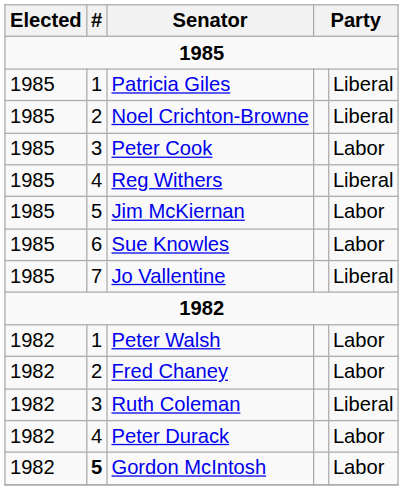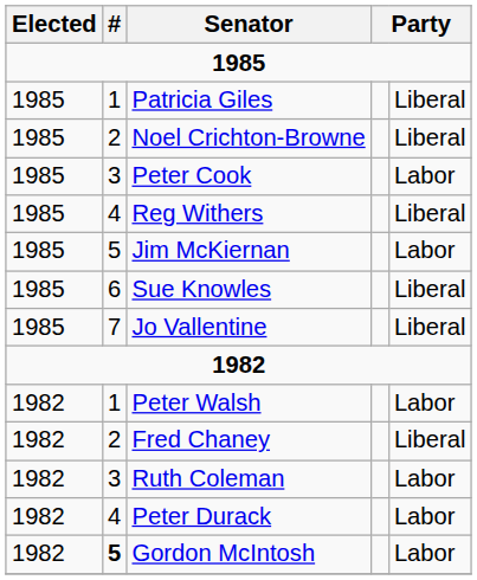 <table class="wikitable" style="float: right;">
 <tr>
 <th>Elected</th>
 <th>#</th>
 <th>Senator</th>
 <th colspan="2">Party</th>
 </tr>
 <tr>
 <td style="text-align:center;" colspan="5"><strong>1985</strong></td>
 </tr>
 <tr>
 <td>1985</td>
 <td>1</td>
 <td><a href='#'>Patricia Giles</a></td>
 <td> </td>
 <td>Liberal</td>
 </tr>
 <tr>
 <td>1985</td>
 <td>2</td>
 <td><a href='#'>Noel Crichton-Browne</a></td>
 <td> </td>
 <td>Liberal</td>
 </tr>
 <tr>
 <td>1985</td>
 <td>3</td>
 <td><a href='#'>Peter Cook</a></td>
 <td> </td>
 <td>Labor</td>
 </tr>
 <tr>
 <td>1985</td>
 <td>4</td>
 <td><a href='#'>Reg Withers</a></td>
 <td> </td>
 <td>Liberal</td>
 </tr>
 <tr>
 <td>1985</td>
 <td>5</td>
 <td><a href='#'>Jim McKiernan</a></td>
 <td> </td>
 <td>Labor</td>
 </tr>
 <tr>
 <td>1985</td>
 <td>6</td>
 <td><a href='#'>Sue Knowles</a></td>
 <td> </td>
-<td>Labor</td>
+<td>Liberal</td>
 </tr>
 <tr>
 <td>1985</td>
 <td>7</td>
 <td><a href='#'>Jo Vallentine</a></td>
 <td> </td>
 <td>Liberal</td>
 </tr>
 <tr>
 <td style="text-align:center;" colspan="5"><strong>1982</strong></td>
 </tr>
 <tr>
 <td>1982</td>
 <td>1</td>
 <td><a href='#'>Peter Walsh</a></td>
 <td> </td>
 <td>Labor</td>
 </tr>
 <tr>
 <td>1982</td>
 <td>2</td>
 <td><a href='#'>Fred Chaney</a></td>
 <td> </td>
-<td>Labor</td>
+<td>Liberal</td>
 </tr>
 <tr>
 <td>1982</td>
 <td>3</td>
 <td><a href='#'>Ruth Coleman</a></td>
 <td> </td>
-<td>Liberal</td>
+<td>Labor</td>
 </tr>
 <tr>
 <td>1982</td>
 <td>4</td>
 <td><a href='#'>Peter Durack</a></td>
 <td> </td>
 <td>Labor</td>
 </tr>
 <tr>
 <td>1982</td>
 <td><strong>5</strong></td>
 <td><a href='#'>Gordon McIntosh</a></td>
 <td> </td>
 <td>Labor</td>
 </tr>
 <tr>
 </tr>
 </table>
